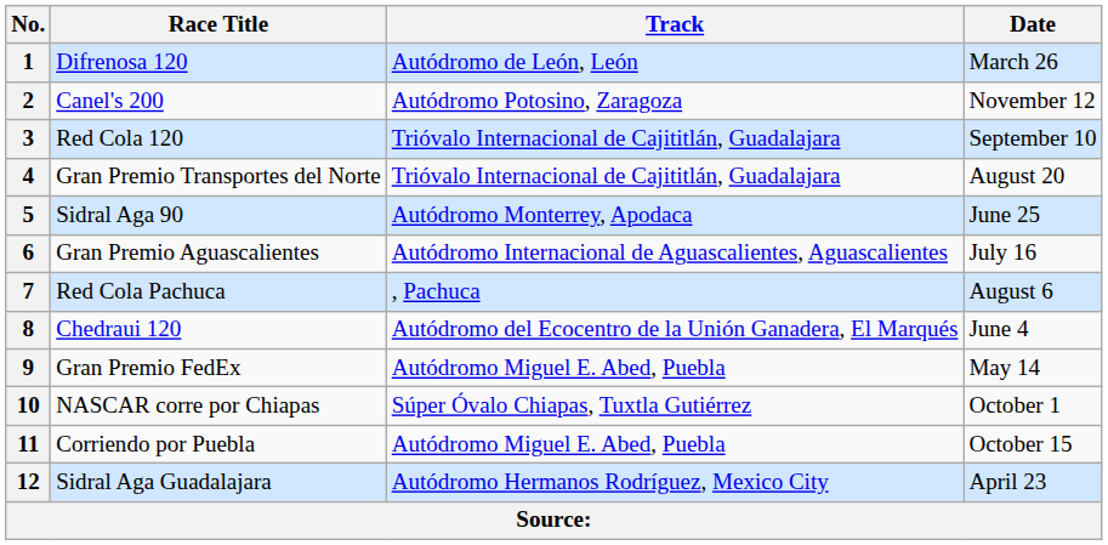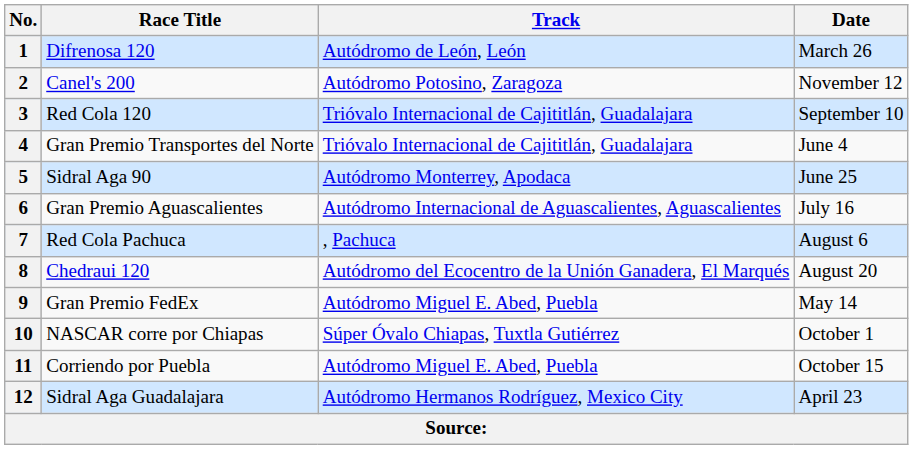 <table class="wikitable" style="font-size:85%;">
 <tr>
 <th>No.</th>
 <th>Race Title</th>
 <th><a href='#'>Track</a></th>
 <th>Date</th>
 </tr>
 <tr style="background:#D0E7FF;">
 <th>1</th>
 <td><a href='#'>Difrenosa 120</a></td>
 <td> <a href='#'>Autódromo de León</a>, <a href='#'>León</a></td>
 <td>March 26</td>
 </tr>
 <tr>
 <th>2</th>
 <td><a href='#'>Canel's 200</a></td>
 <td> <a href='#'>Autódromo Potosino</a>, <a href='#'>Zaragoza</a></td>
 <td>November 12</td>
 </tr>
 <tr style="background:#D0E7FF;">
 <th>3</th>
 <td>Red Cola 120</td>
 <td> <a href='#'>Trióvalo Internacional de Cajititlán</a>, <a href='#'>Guadalajara</a></td>
 <td>September 10</td>
 </tr>
 <tr>
 <th>4</th>
 <td>Gran Premio Transportes del Norte</td>
 <td> <a href='#'>Trióvalo Internacional de Cajititlán</a>, <a href='#'>Guadalajara</a></td>
-<td>August 20</td>
+<td>June 4</td>
 </tr>
 <tr style="background:#D0E7FF;">
 <th>5</th>
 <td>Sidral Aga 90</td>
 <td> <a href='#'>Autódromo Monterrey</a>, <a href='#'>Apodaca</a></td>
 <td>June 25</td>
 </tr>
 <tr>
 <th>6</th>
 <td>Gran Premio Aguascalientes</td>
 <td> <a href='#'>Autódromo Internacional de Aguascalientes</a>, <a href='#'>Aguascalientes</a></td>
 <td>July 16</td>
 </tr>
 <tr style="background:#D0E7FF;">
 <th>7</th>
 <td>Red Cola Pachuca</td>
 <td> , <a href='#'>Pachuca</a></td>
 <td>August 6</td>
 </tr>
 <tr>
 <th>8</th>
 <td><a href='#'>Chedraui 120</a></td>
 <td> <a href='#'>Autódromo del Ecocentro de la Unión Ganadera</a>, <a href='#'>El Marqués</a></td>
-<td>June 4</td>
+<td>August 20</td>
 </tr>
 <tr>
 <th>9</th>
 <td>Gran Premio FedEx</td>
 <td> <a href='#'>Autódromo Miguel E. Abed</a>, <a href='#'>Puebla</a></td>
 <td>May 14</td>
 </tr>
 <tr>
 <th>10</th>
 <td>NASCAR corre por Chiapas</td>
 <td> <a href='#'>Súper Óvalo Chiapas</a>, <a href='#'>Tuxtla Gutiérrez</a></td>
 <td>October 1</td>
 </tr>
 <tr>
 <th>11</th>
 <td>Corriendo por Puebla</td>
 <td> <a href='#'>Autódromo Miguel E. Abed</a>, <a href='#'>Puebla</a></td>
 <td>October 15</td>
 </tr>
 <tr style="background:#D0E7FF;">
 <th>12</th>
 <td>Sidral Aga Guadalajara</td>
 <td> <a href='#'>Autódromo Hermanos Rodríguez</a>, <a href='#'>Mexico City</a></td>
 <td>April 23</td>
 </tr>
 <tr>
 <th colspan=4>Source:</th>
 </tr>
 </table>
